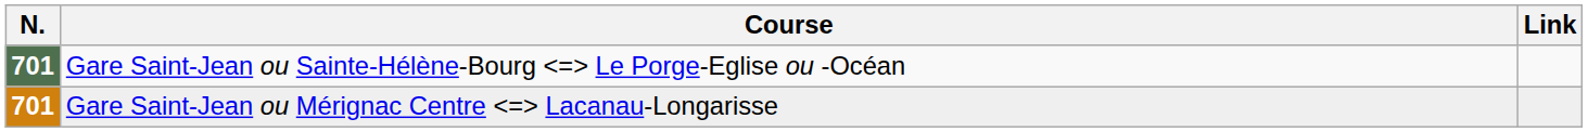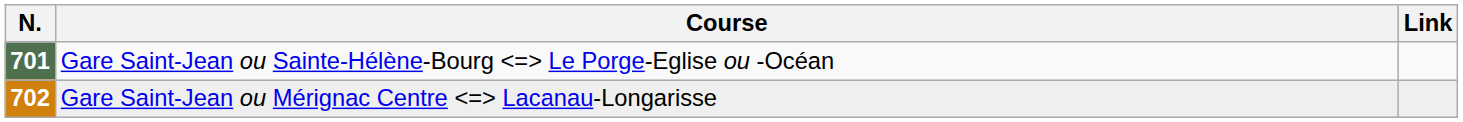 <table class="wikitable" style="margin:0.5em auto">
 <tr>
 <th style="width:5px;">N.</th>
 <th style="width:900px;">Course</th>
 <th style="width:5px;">Link</th>
 </tr>
 <tr>
 <td style="background:#4f704f; text-align:center; color:white;"><strong>701</strong></td>
 <td><a href='#'>Gare Saint-Jean</a> <em>ou</em> <a href='#'>Sainte-Hélène</a>-Bourg <=>  <a href='#'>Le Porge</a>-Eglise <em>ou</em> -Océan</td>
 <td></td>
 </tr>
 <tr style="background:#EFEFEF">
-<td style="background:#cf800d; text-align:center; color:white;"><strong>701</strong></td>
+<td style="background:#cf800d; text-align:center; color:white;"><strong>702</strong></td>
 <td><a href='#'>Gare Saint-Jean</a> <em>ou</em> <a href='#'>Mérignac Centre</a> <=>  <a href='#'>Lacanau</a>-Longarisse</td>
 <td></td>
 </tr>
 </table>
